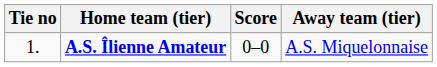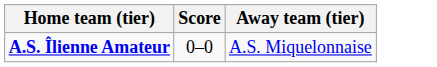 <table class="wikitable" style="text-align: center">
 <tr>
-<th>Tie no</th>
 <th>Home team (tier)</th>
 <th>Score</th>
 <th>Away team (tier)</th>
 </tr>
 <tr>
-<td>1.</td>
 <td> <strong><a href='#'>A.S. Îlienne Amateur</a></strong></td>
 <td>0–0 </td>
 <td><a href='#'>A.S. Miquelonnaise</a> </td>
 </tr>
 </table>
